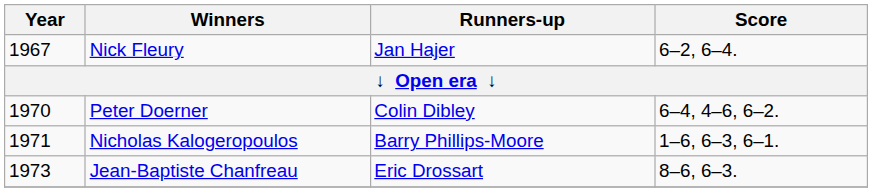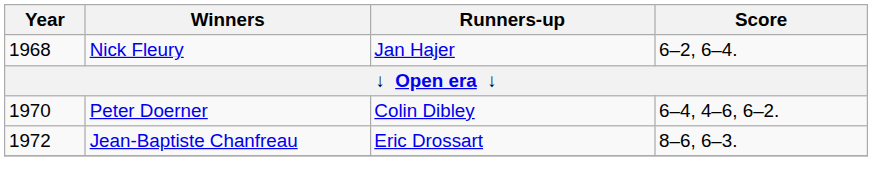 <table class="wikitable" style="font-size:98%;">
 <tr>
 <th style="width:60px;">Year</th>
 <th style="width:230px;">Winners</th>
 <th style="width:230px;">Runners-up</th>
 <th style="width:170px;">Score</th>
 </tr>
 <tr>
-<td>1967</td>
+<td>1968</td>
 <td>  <a href='#'>Nick Fleury</a></td>
 <td>  <a href='#'>Jan Hajer</a></td>
 <td>6–2, 6–4.</td>
 </tr>
 <tr>
 <th colspan=4 align=center>↓  <a href='#'>Open era</a>  ↓</th>
 </tr>
 <tr>
 <td>1970</td>
 <td> <a href='#'>Peter Doerner</a></td>
 <td> <a href='#'>Colin Dibley</a></td>
 <td>6–4, 4–6, 6–2.</td>
 </tr>
 <tr>
-<td>1971</td>
-<td> <a href='#'>Nicholas Kalogeropoulos</a></td>
-<td> <a href='#'>Barry Phillips-Moore</a></td>
-<td>1–6, 6–3, 6–1.</td>
-</tr>
-<tr>
-<td>1973</td>
+<td>1972</td>
 <td> <a href='#'>Jean-Baptiste Chanfreau</a></td>
 <td> <a href='#'>Eric Drossart</a></td>
 <td>8–6, 6–3.</td>
 </tr>
 <tr>
 </tr>
 </table>
